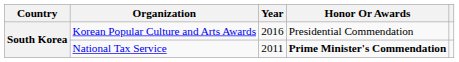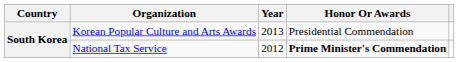 <table class="wikitable plainrowheaders sortable">
 <tr>
 <th scope="col">Country</th>
 <th scope="col">Organization</th>
 <th scope="col">Year</th>
 <th scope="col">Honor Or Awards</th>
 <th scope="col" class="unsortable"></th>
 </tr>
 <tr>
 <th scope="row" rowspan="2">South Korea</th>
 <td><a href='#'>Korean Popular Culture and Arts Awards</a></td>
-<td style="text-align:center">2016</td>
+<td style="text-align:center">2013</td>
 <td>Presidential Commendation</td>
 <td style="text-align:center"></td>
 </tr>
 <tr>
 <td><a href='#'>National Tax Service</a></td>
-<td style="text-align:center">2011</td>
+<td style="text-align:center">2012</td>
 <td><strong>Prime Minister's Commendation</strong></td>
 <td style="text-align:center"></td>
 </tr>
 </table>
